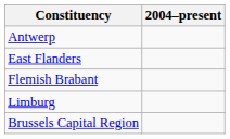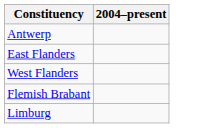 <table class="wikitable">
 <tr>
 <th>Constituency</th>
 <th>2004–present</th>
 </tr>
 <tr>
 <td><a href='#'>Antwerp</a></td>
 <td></td>
 </tr>
 <tr>
 <td><a href='#'>East Flanders</a></td>
 <td></td>
 </tr>
 <tr>
+<td><a href='#'>West Flanders</a></td>
+<td></td>
+</tr>
+<tr>
 <td><a href='#'>Flemish Brabant</a></td>
 <td></td>
 </tr>
 <tr>
 <td><a href='#'>Limburg</a></td>
 <td></td>
 </tr>
-<tr>
-<td><a href='#'>Brussels Capital Region</a></td>
-<td></td>
-</tr>
 </table>
